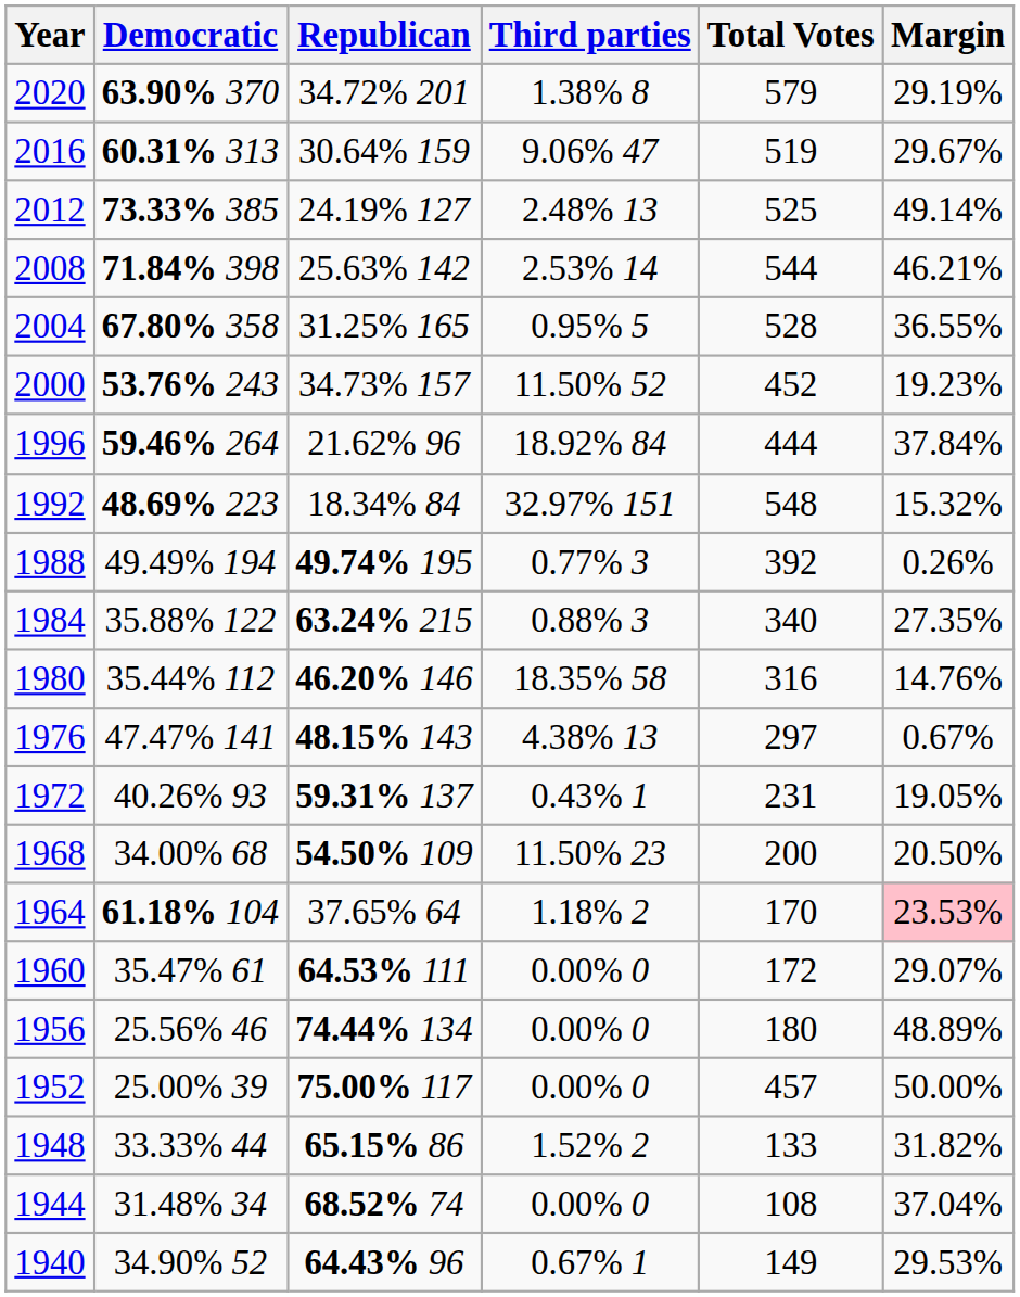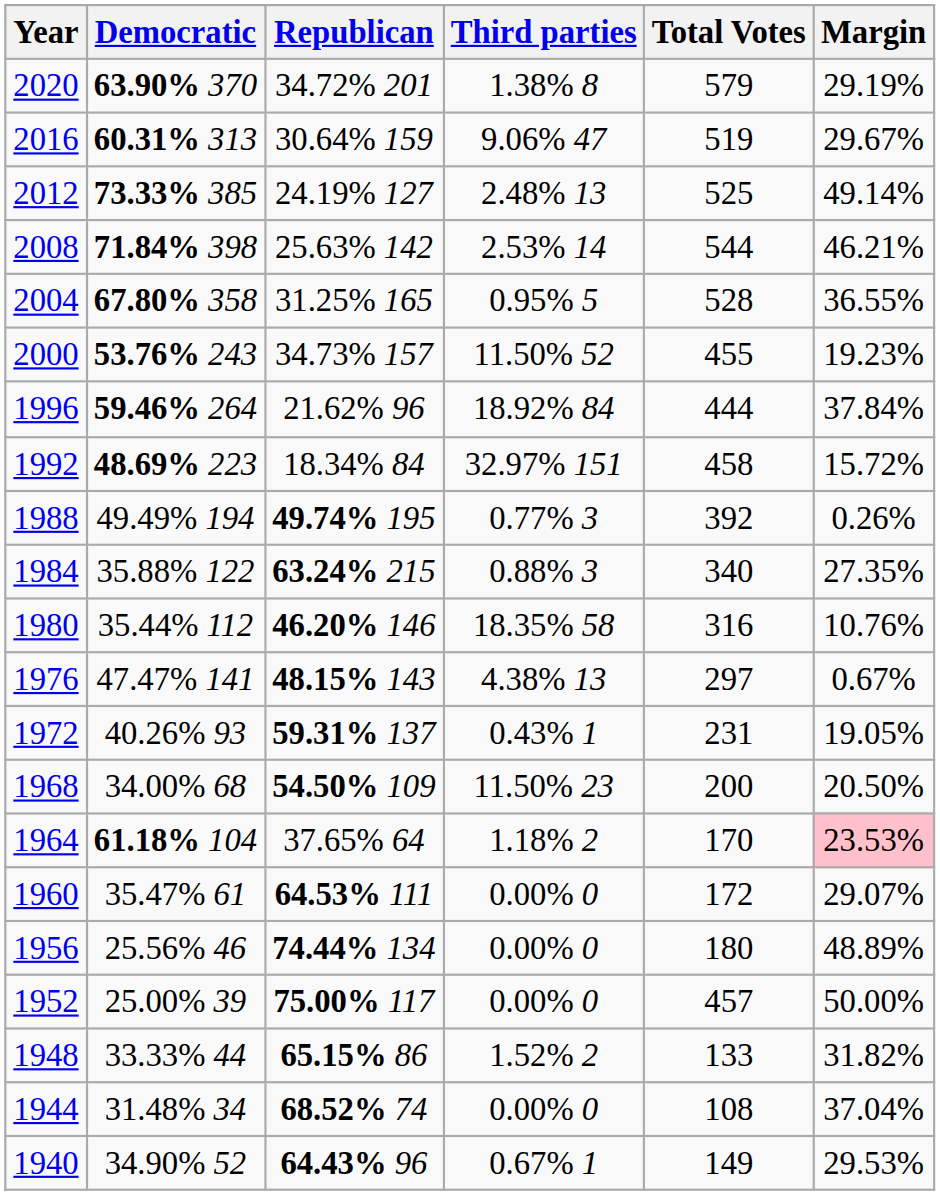 <table class="wikitable mw-collapsible" style="float:center; margin:1em; font-size:95%;">
 <tr style="background:lightgrey;">
 <th>Year</th>
 <th><a href='#'>Democratic</a></th>
 <th><a href='#'>Republican</a></th>
 <th><a href='#'>Third parties</a></th>
 <th>Total Votes</th>
 <th>Margin</th>
 </tr>
 <tr>
 <td align="center" ><a href='#'>2020</a></td>
 <td align="center" ><strong>63.90%</strong> <em>370</em></td>
 <td align="center" >34.72% <em>201</em></td>
 <td align="center" >1.38% <em>8</em></td>
 <td align="center" >579</td>
 <td align="center" >29.19%</td>
 </tr>
 <tr>
 <td align="center" ><a href='#'>2016</a></td>
 <td align="center" ><strong>60.31%</strong> <em>313</em></td>
 <td align="center" >30.64% <em>159</em></td>
 <td align="center" >9.06% <em>47</em></td>
 <td align="center" >519</td>
 <td align="center" >29.67%</td>
 </tr>
 <tr>
 <td align="center" ><a href='#'>2012</a></td>
 <td align="center" ><strong>73.33%</strong> <em>385</em></td>
 <td align="center" >24.19% <em>127</em></td>
 <td align="center" >2.48% <em>13</em></td>
 <td align="center" >525</td>
 <td align="center" >49.14%</td>
 </tr>
 <tr>
 <td align="center" ><a href='#'>2008</a></td>
 <td align="center" ><strong>71.84%</strong> <em>398</em></td>
 <td align="center" >25.63% <em>142</em></td>
 <td align="center" >2.53% <em>14</em></td>
 <td align="center" >544</td>
 <td align="center" >46.21%</td>
 </tr>
 <tr>
 <td align="center" ><a href='#'>2004</a></td>
 <td align="center" ><strong>67.80%</strong> <em>358</em></td>
 <td align="center" >31.25% <em>165</em></td>
 <td align="center" >0.95% <em>5</em></td>
 <td align="center" >528</td>
 <td align="center" >36.55%</td>
 </tr>
 <tr>
 <td align="center" ><a href='#'>2000</a></td>
 <td align="center" ><strong>53.76%</strong> <em>243</em></td>
 <td align="center" >34.73% <em>157</em></td>
 <td align="center" >11.50% <em>52</em></td>
-<td align="center" >452</td>
+<td align="center" >455</td>
 <td align="center" >19.23%</td>
 </tr>
 <tr>
 <td align="center" ><a href='#'>1996</a></td>
 <td align="center" ><strong>59.46%</strong> <em>264</em></td>
 <td align="center" >21.62% <em>96</em></td>
 <td align="center" >18.92% <em>84</em></td>
 <td align="center" >444</td>
 <td align="center" >37.84%</td>
 </tr>
 <tr>
 <td align="center" ><a href='#'>1992</a></td>
 <td align="center" ><strong>48.69%</strong> <em>223</em></td>
 <td align="center" >18.34% <em>84</em></td>
 <td align="center" >32.97% <em>151</em></td>
-<td align="center" >548</td>
-<td align="center" >15.32%</td>
+<td align="center" >458</td>
+<td align="center" >15.72%</td>
 </tr>
 <tr>
 <td align="center" ><a href='#'>1988</a></td>
 <td align="center" >49.49% <em>194</em></td>
 <td align="center" ><strong>49.74%</strong> <em>195</em></td>
 <td align="center" >0.77% <em>3</em></td>
 <td align="center" >392</td>
 <td align="center" >0.26%</td>
 </tr>
 <tr>
 <td align="center" ><a href='#'>1984</a></td>
 <td align="center" >35.88% <em>122</em></td>
 <td align="center" ><strong>63.24%</strong> <em>215</em></td>
 <td align="center" >0.88% <em>3</em></td>
 <td align="center" >340</td>
 <td align="center" >27.35%</td>
 </tr>
 <tr>
 <td align="center" ><a href='#'>1980</a></td>
 <td align="center" >35.44% <em>112</em></td>
 <td align="center" ><strong>46.20%</strong> <em>146</em></td>
 <td align="center" >18.35% <em>58</em></td>
 <td align="center" >316</td>
-<td align="center" >14.76%</td>
+<td align="center" >10.76%</td>
 </tr>
 <tr>
 <td align="center" ><a href='#'>1976</a></td>
 <td align="center" >47.47% <em>141</em></td>
 <td align="center" ><strong>48.15%</strong> <em>143</em></td>
 <td align="center" >4.38% <em>13</em></td>
 <td align="center" >297</td>
 <td align="center" >0.67%</td>
 </tr>
 <tr>
 <td align="center" ><a href='#'>1972</a></td>
 <td align="center" >40.26% <em>93</em></td>
 <td align="center" ><strong>59.31%</strong> <em>137</em></td>
 <td align="center" >0.43% <em>1</em></td>
 <td align="center" >231</td>
 <td align="center" >19.05%</td>
 </tr>
 <tr>
 <td align="center" ><a href='#'>1968</a></td>
 <td align="center" >34.00% <em>68</em></td>
 <td align="center" ><strong>54.50%</strong> <em>109</em></td>
 <td align="center" >11.50% <em>23</em></td>
 <td align="center" >200</td>
 <td align="center" >20.50%</td>
 </tr>
 <tr>
 <td align="center" ><a href='#'>1964</a></td>
 <td align="center" ><strong>61.18%</strong> <em>104</em></td>
 <td align="center" >37.65% <em>64</em></td>
 <td align="center" >1.18% <em>2</em></td>
 <td align="center" >170</td>
 <td align="center"  style="background: pink;">23.53%</td>
 </tr>
 <tr>
 <td align="center" ><a href='#'>1960</a></td>
 <td align="center" >35.47% <em>61</em></td>
 <td align="center" ><strong>64.53%</strong> <em>111</em></td>
 <td align="center" >0.00% <em>0</em></td>
 <td align="center" >172</td>
 <td align="center" >29.07%</td>
 </tr>
 <tr>
 <td align="center" ><a href='#'>1956</a></td>
 <td align="center" >25.56% <em>46</em></td>
 <td align="center" ><strong>74.44%</strong> <em>134</em></td>
 <td align="center" >0.00% <em>0</em></td>
 <td align="center" >180</td>
 <td align="center" >48.89%</td>
 </tr>
 <tr>
 <td align="center" ><a href='#'>1952</a></td>
 <td align="center" >25.00% <em>39</em></td>
 <td align="center" ><strong>75.00%</strong> <em>117</em></td>
 <td align="center" >0.00% <em>0</em></td>
 <td align="center" >457</td>
 <td align="center" >50.00%</td>
 </tr>
 <tr>
 <td align="center" ><a href='#'>1948</a></td>
 <td align="center" >33.33% <em>44</em></td>
 <td align="center" ><strong>65.15%</strong> <em>86</em></td>
 <td align="center" >1.52% <em>2</em></td>
 <td align="center" >133</td>
 <td align="center" >31.82%</td>
 </tr>
 <tr>
 <td align="center" ><a href='#'>1944</a></td>
 <td align="center" >31.48% <em>34</em></td>
 <td align="center" ><strong>68.52%</strong> <em>74</em></td>
 <td align="center" >0.00% <em>0</em></td>
 <td align="center" >108</td>
 <td align="center" >37.04%</td>
 </tr>
 <tr>
 <td align="center" ><a href='#'>1940</a></td>
 <td align="center" >34.90% <em>52</em></td>
 <td align="center" ><strong>64.43%</strong> <em>96</em></td>
 <td align="center" >0.67% <em>1</em></td>
 <td align="center" >149</td>
 <td align="center" >29.53%</td>
 </tr>
 </table>
